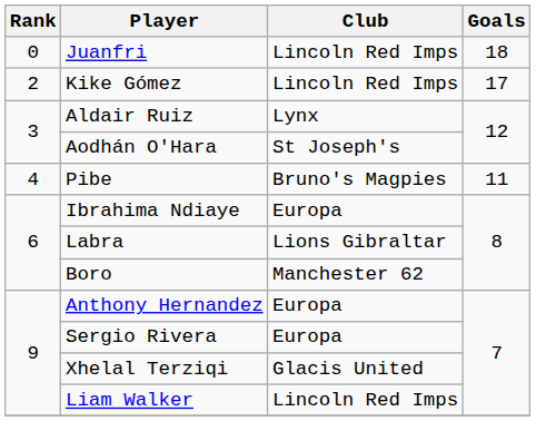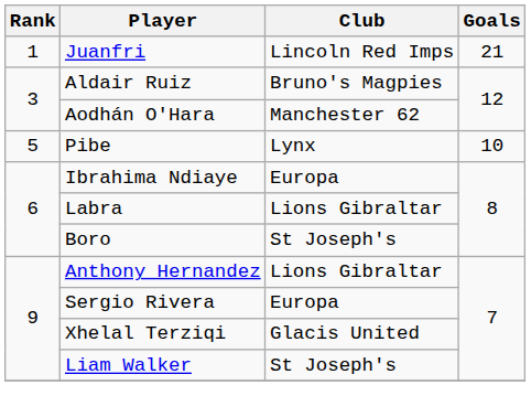 <table class="wikitable" style="text-align:center">
 <tr>
 <th>Rank</th>
 <th>Player</th>
 <th>Club</th>
 <th>Goals</th>
 </tr>
 <tr>
-<td rowspan=1>0</td>
+<td rowspan=1>1</td>
 <td align="left"> <a href='#'>Juanfri</a></td>
 <td align="left">Lincoln Red Imps</td>
-<td rowspan=1>18</td>
-</tr>
-<tr>
-<td>2</td>
-<td align="left"> Kike Gómez</td>
-<td align="left">Lincoln Red Imps</td>
-<td>17</td>
+<td rowspan=1>21</td>
 </tr>
 <tr>
 <td rowspan=2>3</td>
 <td align="left"> Aldair Ruiz</td>
-<td align="left">Lynx</td>
+<td align="left">Bruno's Magpies</td>
 <td rowspan=2>12</td>
 </tr>
 <tr>
 <td align="left"> Aodhán O'Hara</td>
-<td align="left">St Joseph's</td>
+<td align="left">Manchester 62</td>
 </tr>
 <tr>
-<td rowspan=1>4</td>
+<td rowspan=1>5</td>
 <td align="left"> Pibe</td>
-<td align="left">Bruno's Magpies</td>
-<td rowspan=1>11</td>
+<td align="left">Lynx</td>
+<td rowspan=1>10</td>
 </tr>
 <tr>
 <td rowspan=3>6</td>
 <td align="left"> Ibrahima Ndiaye</td>
 <td align="left">Europa</td>
 <td rowspan=3>8</td>
 </tr>
 <tr>
 <td align="left"> Labra</td>
 <td align="left">Lions Gibraltar</td>
 </tr>
 <tr>
 <td align="left"> Boro</td>
-<td align="left">Manchester 62</td>
+<td align="left">St Joseph's</td>
 </tr>
 <tr>
 <td rowspan=4>9</td>
 <td align="left"> <a href='#'>Anthony Hernandez</a></td>
-<td align="left">Europa</td>
+<td align="left">Lions Gibraltar</td>
 <td rowspan=4>7</td>
 </tr>
 <tr>
 <td align="left"> Sergio Rivera</td>
 <td align="left">Europa</td>
 </tr>
 <tr>
 <td align="left"> Xhelal Terziqi</td>
 <td align="left">Glacis United</td>
 </tr>
 <tr>
 <td align="left"> <a href='#'>Liam Walker</a></td>
-<td align="left">Lincoln Red Imps</td>
+<td align="left">St Joseph's</td>
 </tr>
 <tr>
 </tr>
 </table>
